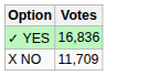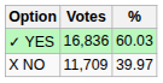 <table class="wikitable">
 <tr>
 <th>Option</th>
 <th>Votes</th>
+<th>%</th>
 </tr>
 <tr>
 <td style=background:#bbf8be>✓ YES</td>
 <td style=background:#bbf8be>16,836</td>
+<td style=background:#bbf8be>60.03</td>
 </tr>
 <tr>
 <td>X NO</td>
 <td>11,709</td>
+<td>39.97</td>
 </tr>
 </table>
